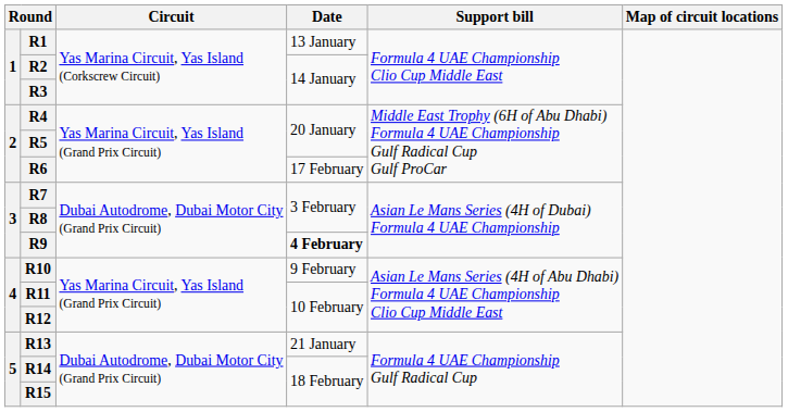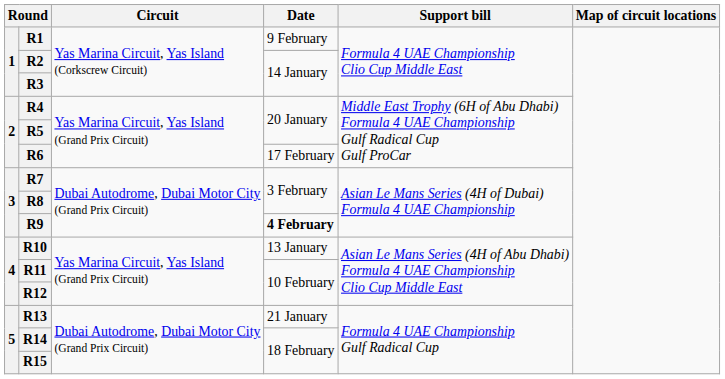 <table class="wikitable" style="font-size:85%">
 <tr>
 <th colspan=2>Round</th>
 <th>Circuit</th>
 <th>Date</th>
 <th>Support bill</th>
 <th>Map of circuit locations</th>
 </tr>
 <tr>
 <th rowspan=3>1</th>
 <th>R1</th>
 <td rowspan="3"> <a href='#'>Yas Marina Circuit</a>, <a href='#'>Yas Island</a><br><small>(Corkscrew Circuit)</small></td>
-<td nowrap="">13 January</td>
+<td>9 February</td>
 <td rowspan=3><em><a href='#'>Formula 4 UAE Championship</a><br><a href='#'>Clio Cup Middle East</a></em></td>
 <td rowspan="15"></td>
 </tr>
 <tr>
 <th>R2</th>
 <td rowspan="2">14 January</td>
 </tr>
 <tr>
 <th>R3</th>
 </tr>
 <tr>
 <th rowspan=3>2</th>
 <th>R4</th>
 <td rowspan="3"> <a href='#'>Yas Marina Circuit</a>, <a href='#'>Yas Island</a><br><small>(Grand Prix Circuit)</small></td>
 <td rowspan="2">20 January</td>
 <td rowspan=3><em><a href='#'>Middle East Trophy</a> (6H of Abu Dhabi)<br><a href='#'>Formula 4 UAE Championship</a><br>Gulf Radical Cup<br>Gulf ProCar</em></td>
 </tr>
 <tr>
 <th>R5</th>
 </tr>
 <tr>
 <th>R6</th>
 <td nowrap="">17 February</td>
 </tr>
 <tr>
 <th rowspan=3>3</th>
 <th>R7</th>
 <td rowspan=3> <a href='#'>Dubai Autodrome</a>, <a href='#'>Dubai Motor City</a><br><small>(Grand Prix Circuit)</small></td>
 <td rowspan="2">3 February</td>
 <td rowspan=3><em><a href='#'>Asian Le Mans Series</a> (4H of Dubai)<br><a href='#'>Formula 4 UAE Championship</a></em></td>
 </tr>
 <tr>
 <th>R8</th>
 </tr>
 <tr>
 <th>R9</th>
 <td><strong>4 February</strong></td>
 </tr>
 <tr>
 <th rowspan=3>4</th>
 <th>R10</th>
 <td rowspan=3> <a href='#'>Yas Marina Circuit</a>, <a href='#'>Yas Island</a><br><small>(Grand Prix Circuit)</small></td>
-<td>9 February</td>
+<td nowrap="">13 January</td>
 <td rowspan=3><em><a href='#'>Asian Le Mans Series</a> (4H of Abu Dhabi)<br><a href='#'>Formula 4 UAE Championship</a><br><a href='#'>Clio Cup Middle East</a></em></td>
 </tr>
 <tr>
 <th>R11</th>
 <td rowspan="2">10 February</td>
 </tr>
 <tr>
 <th>R12</th>
 </tr>
 <tr>
 <th rowspan=3>5</th>
 <th>R13</th>
 <td rowspan=3> <a href='#'>Dubai Autodrome</a>, <a href='#'>Dubai Motor City</a><br><small>(Grand Prix Circuit)</small></td>
 <td>21 January</td>
 <td rowspan=3><em><a href='#'>Formula 4 UAE Championship</a><br>Gulf Radical Cup</em></td>
 </tr>
 <tr>
 <th>R14</th>
 <td rowspan="2">18 February</td>
 </tr>
 <tr>
 <th>R15</th>
 </tr>
 </table>
